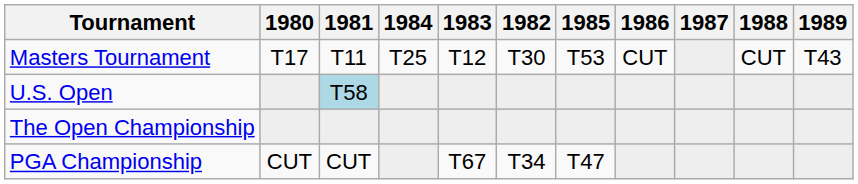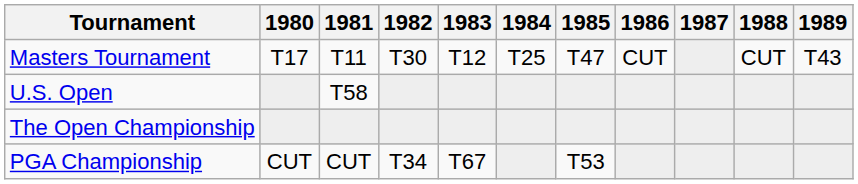 <table class="wikitable" style="font-size:95%;text-align:center;">
 <tr>
 <th>Tournament</th>
 <th>1980</th>
 <th>1981</th>
+<th>1982</th>
+<th>1983</th>
 <th>1984</th>
-<th>1983</th>
-<th>1982</th>
 <th>1985</th>
 <th>1986</th>
 <th>1987</th>
 <th>1988</th>
 <th>1989</th>
 </tr>
 <tr>
 <td align=left><a href='#'>Masters Tournament</a></td>
 <td>T17</td>
 <td>T11</td>
+<td>T30</td>
+<td>T12</td>
 <td>T25</td>
-<td>T12</td>
-<td>T30</td>
-<td>T53</td>
+<td>T47</td>
 <td>CUT</td>
 <td style="background:#eee;"></td>
 <td>CUT</td>
 <td>T43</td>
 </tr>
 <tr>
 <td align=left><a href='#'>U.S. Open</a></td>
 <td style="background:#eee;"></td>
-<td style="background: lightblue;">T58</td>
+<td>T58</td>
 <td style="background:#eee;"></td>
 <td style="background:#eee;"></td>
 <td style="background:#eee;"></td>
 <td style="background:#eee;"></td>
 <td style="background:#eee;"></td>
 <td style="background:#eee;"></td>
 <td style="background:#eee;"></td>
 <td style="background:#eee;"></td>
 </tr>
 <tr>
 <td align=left><a href='#'>The Open Championship</a></td>
 <td style="background:#eee;"></td>
 <td style="background:#eee;"></td>
 <td style="background:#eee;"></td>
 <td style="background:#eee;"></td>
 <td style="background:#eee;"></td>
 <td style="background:#eee;"></td>
 <td style="background:#eee;"></td>
 <td style="background:#eee;"></td>
 <td style="background:#eee;"></td>
 <td style="background:#eee;"></td>
 </tr>
 <tr>
 <td align=left><a href='#'>PGA Championship</a></td>
 <td>CUT</td>
 <td>CUT</td>
+<td>T34</td>
+<td>T67</td>
 <td style="background:#eee;"></td>
-<td>T67</td>
-<td>T34</td>
-<td>T47</td>
+<td>T53</td>
 <td style="background:#eee;"></td>
 <td style="background:#eee;"></td>
 <td style="background:#eee;"></td>
 <td style="background:#eee;"></td>
 </tr>
 </table>
